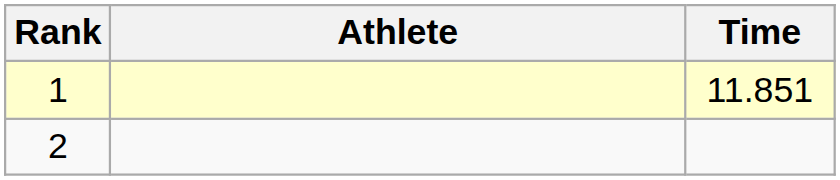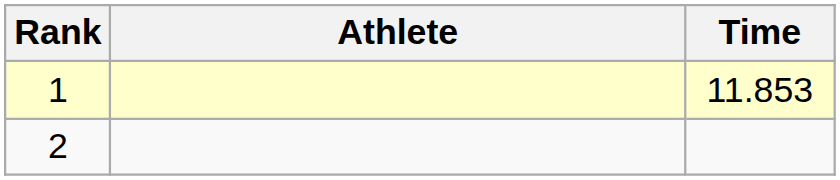 <table class=wikitable style="text-align:center">
 <tr>
 <th width=40>Rank</th>
 <th width=250>Athlete</th>
 <th width=60>Time</th>
 </tr>
 <tr bgcolor=ffffcc>
 <td>1</td>
 <td align=left></td>
-<td>11.851</td>
+<td>11.853</td>
 </tr>
 <tr>
 <td>2</td>
 <td align=left></td>
 <td></td>
 </tr>
 </table>
